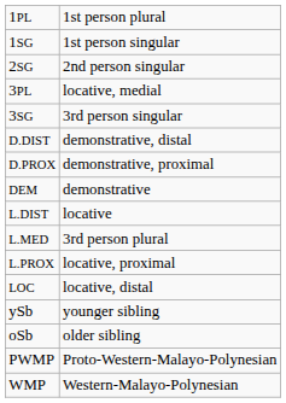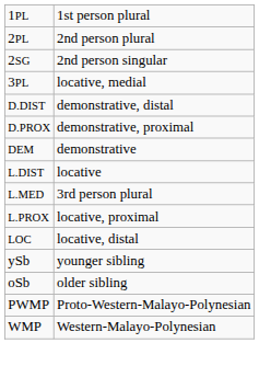 <table class="wikitable">
 <tr>
 <td>1<small>PL</small></td>
 <td>1st person plural</td>
 </tr>
 <tr>
-<td>1<small>SG</small></td>
-<td>1st person singular</td>
+<td>2<small>PL</small></td>
+<td>2nd person plural</td>
 </tr>
 <tr>
 <td>2<small>SG</small></td>
 <td>2nd person singular</td>
 </tr>
 <tr>
 <td>3<small>PL</small></td>
 <td>locative, medial</td>
-</tr>
-<tr>
-<td>3<small>SG</small></td>
-<td>3rd person singular</td>
 </tr>
 <tr>
 <td><small>D.DIST</small></td>
 <td>demonstrative, distal</td>
 </tr>
 <tr>
 <td><small>D.PROX</small></td>
 <td>demonstrative, proximal</td>
 </tr>
 <tr>
 <td><small>DEM</small></td>
 <td>demonstrative</td>
 </tr>
 <tr>
 <td><small>L.DIST</small></td>
 <td>locative</td>
 </tr>
 <tr>
 <td><small>L.MED</small></td>
 <td>3rd person plural</td>
 </tr>
 <tr>
 <td><small>L.PROX</small></td>
 <td>locative, proximal</td>
 </tr>
 <tr>
 <td><small>LOC</small></td>
 <td>locative, distal</td>
 </tr>
 <tr>
 <td>ySb</td>
 <td>younger sibling</td>
 </tr>
 <tr>
 <td>oSb</td>
 <td>older sibling</td>
 </tr>
 <tr>
 <td>PWMP</td>
 <td>Proto-Western-Malayo-Polynesian</td>
 </tr>
 <tr>
 <td>WMP</td>
 <td>Western-Malayo-Polynesian</td>
 </tr>
 </table>
